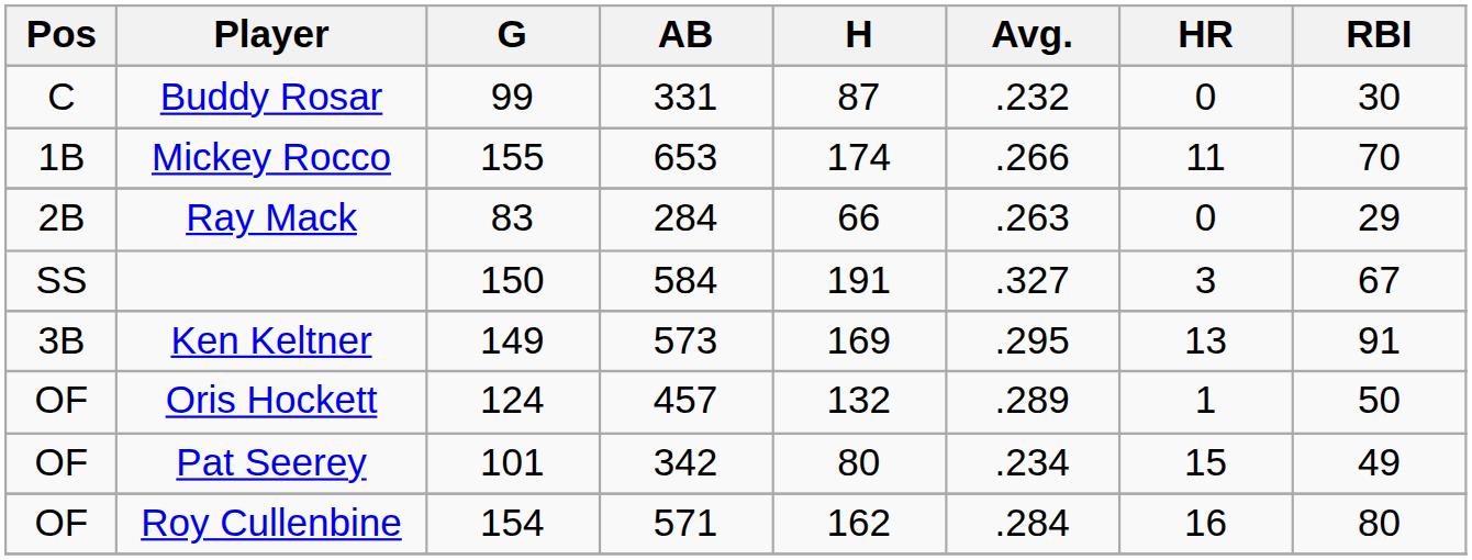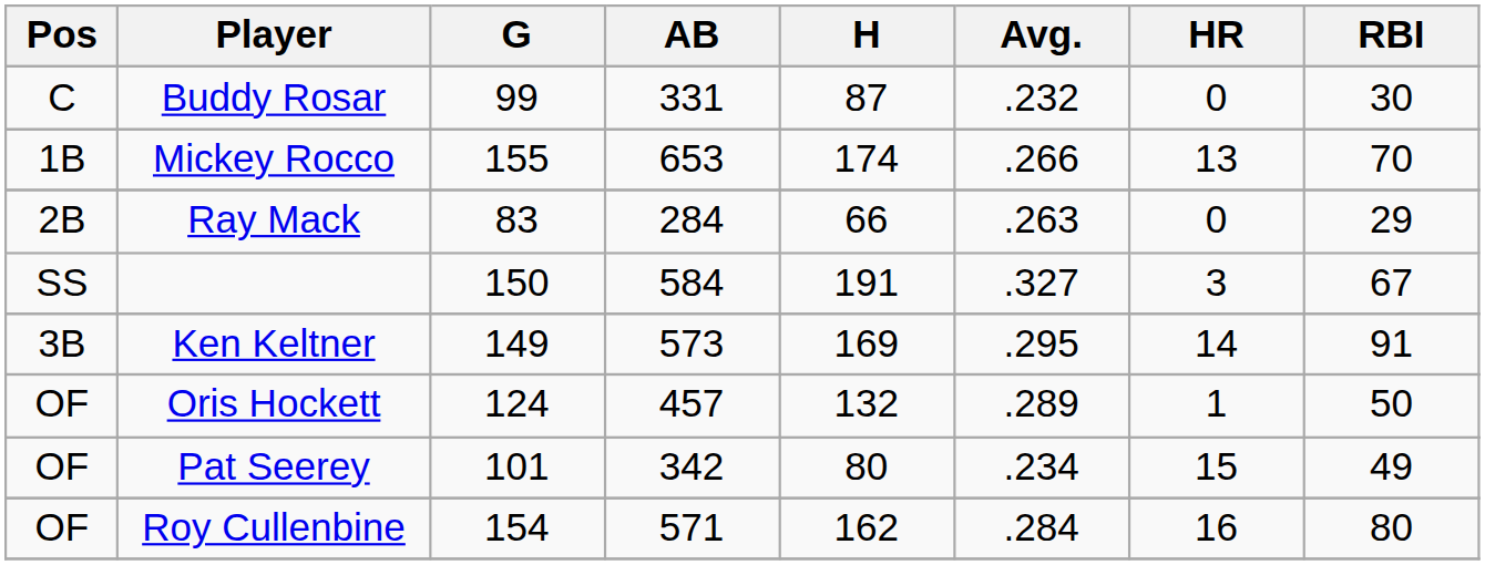 <table class="wikitable sortable">
 <tr>
 <th bgcolor="#DDDDFF" width="5%">Pos</th>
 <th bgcolor="#DDDDFF" width="16%">Player</th>
 <th bgcolor="#DDDDFF" width="9%">G</th>
 <th bgcolor="#DDDDFF" width="9%">AB</th>
 <th bgcolor="#DDDDFF" width="9%">H</th>
 <th bgcolor="#DDDDFF" width="9%">Avg.</th>
 <th bgcolor="#DDDDFF" width="9%">HR</th>
 <th bgcolor="#DDDDFF" width="9%">RBI</th>
 </tr>
 <tr>
 </tr>
 <tr align="center">
 <td>C</td>
 <td><a href='#'>Buddy Rosar</a></td>
 <td>99</td>
 <td>331</td>
 <td>87</td>
 <td>.232</td>
 <td>0</td>
 <td>30</td>
 </tr>
 <tr>
 </tr>
 <tr align="center">
 <td>1B</td>
 <td><a href='#'>Mickey Rocco</a></td>
 <td>155</td>
 <td>653</td>
 <td>174</td>
 <td>.266</td>
-<td>11</td>
+<td>13</td>
 <td>70</td>
 </tr>
 <tr>
 </tr>
 <tr align="center">
 <td>2B</td>
 <td><a href='#'>Ray Mack</a></td>
 <td>83</td>
 <td>284</td>
 <td>66</td>
 <td>.263</td>
 <td>0</td>
 <td>29</td>
 </tr>
 <tr align="center">
 <td>SS</td>
 <td></td>
 <td>150</td>
 <td>584</td>
 <td>191</td>
 <td>.327</td>
 <td>3</td>
 <td>67</td>
 </tr>
 <tr>
 </tr>
 <tr align="center">
 <td>3B</td>
 <td><a href='#'>Ken Keltner</a></td>
 <td>149</td>
 <td>573</td>
 <td>169</td>
 <td>.295</td>
-<td>13</td>
+<td>14</td>
 <td>91</td>
 </tr>
 <tr>
 </tr>
 <tr align="center">
 <td>OF</td>
 <td><a href='#'>Oris Hockett</a></td>
 <td>124</td>
 <td>457</td>
 <td>132</td>
 <td>.289</td>
 <td>1</td>
 <td>50</td>
 </tr>
 <tr>
 </tr>
 <tr align="center">
 <td>OF</td>
 <td><a href='#'>Pat Seerey</a></td>
 <td>101</td>
 <td>342</td>
 <td>80</td>
 <td>.234</td>
 <td>15</td>
 <td>49</td>
 </tr>
 <tr>
 </tr>
 <tr align="center">
 <td>OF</td>
 <td><a href='#'>Roy Cullenbine</a></td>
 <td>154</td>
 <td>571</td>
 <td>162</td>
 <td>.284</td>
 <td>16</td>
 <td>80</td>
 </tr>
 <tr align="center">
 </tr>
 </table>
